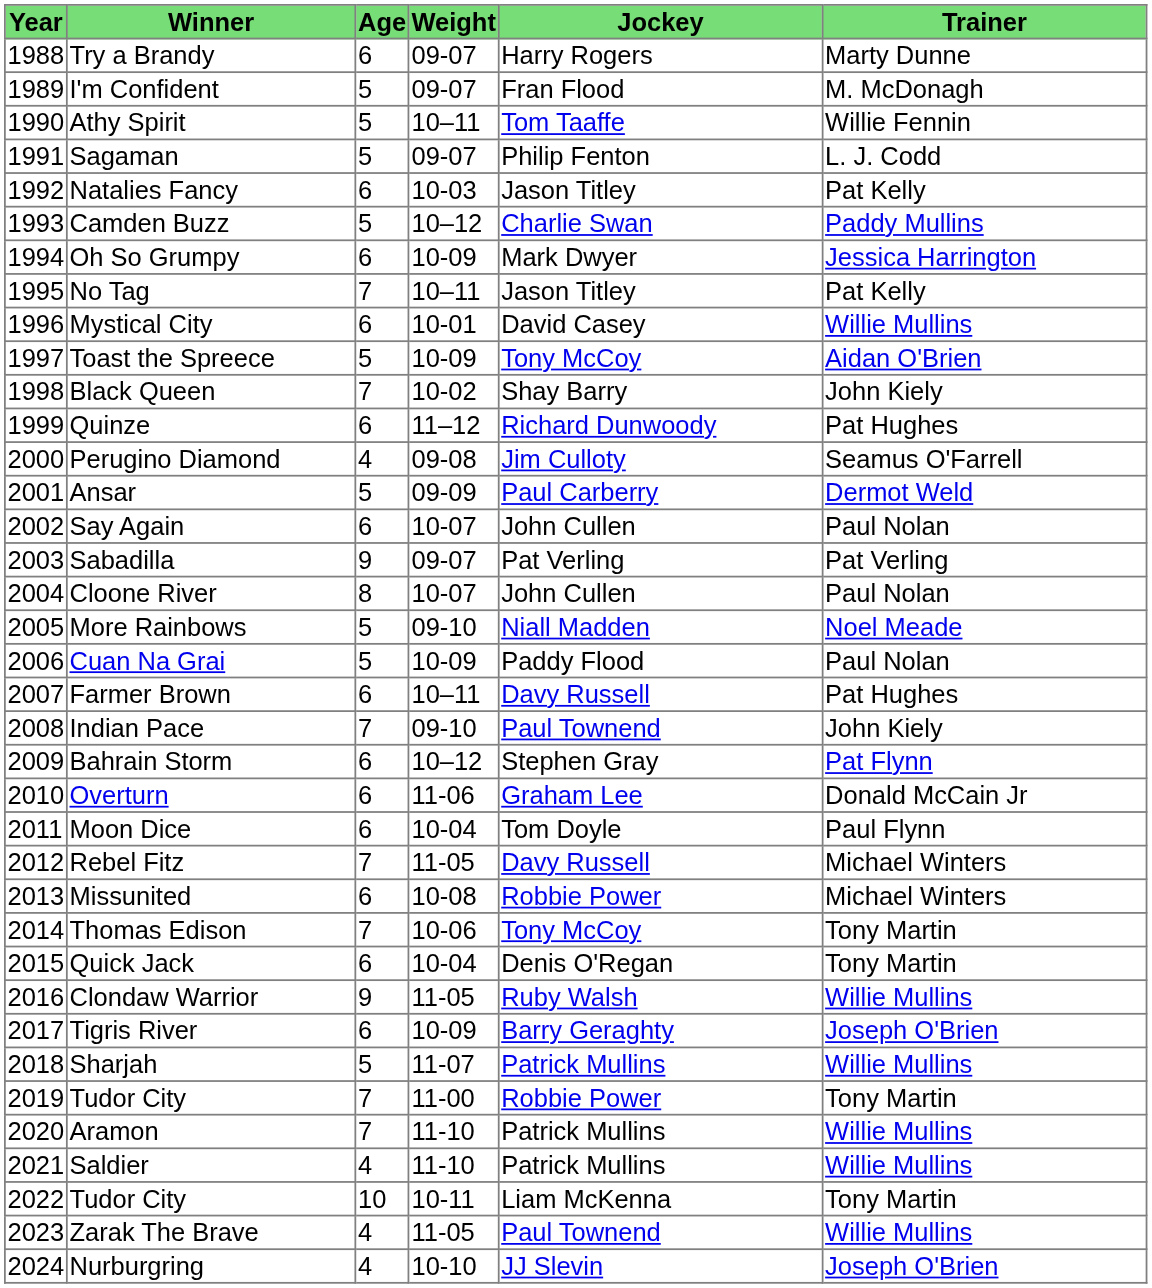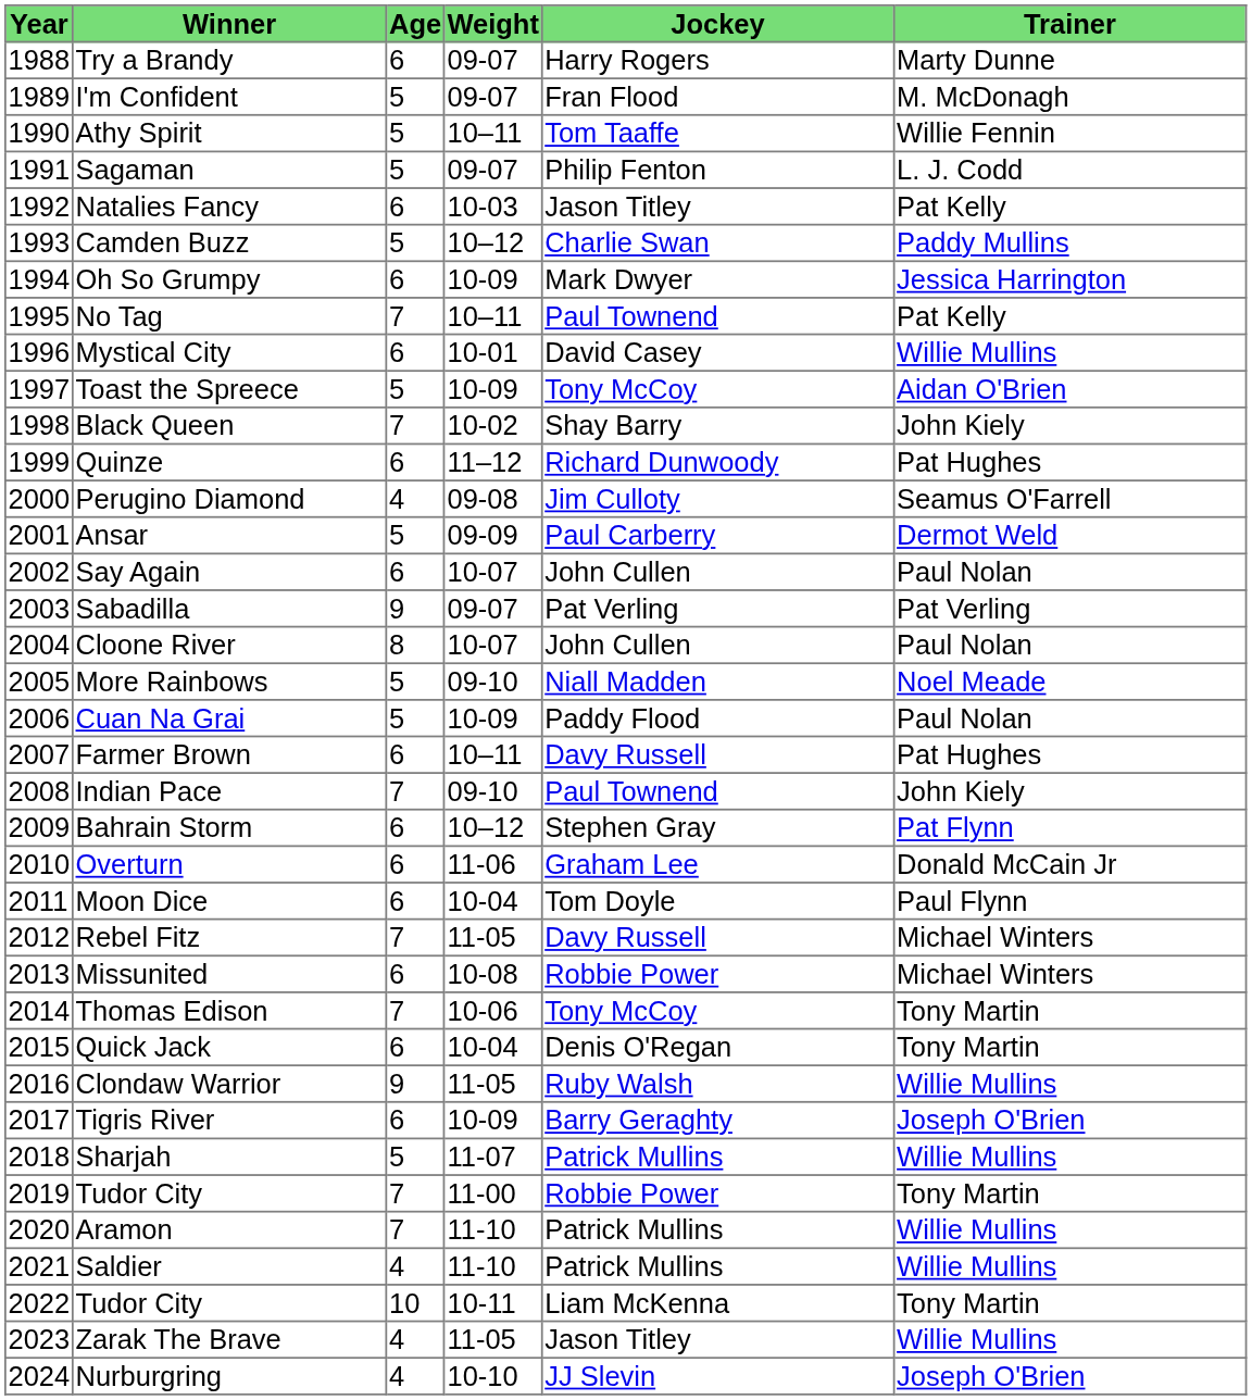 <table class = "sortable" | border="1" style="border-collapse: collapse; font-size:90%">
 <tr bgcolor="#77dd77" align="center">
 <th>Year</th>
 <th>Winner</th>
 <th>Age</th>
 <th>Weight</th>
 <th>Jockey</th>
 <th>Trainer</th>
 </tr>
 <tr>
 <td>1988</td>
 <td width=160px>Try a Brandy</td>
 <td>6</td>
 <td>09-07</td>
 <td width=180px>Harry Rogers</td>
 <td width=180px>Marty Dunne</td>
 </tr>
 <tr>
 <td>1989</td>
 <td>I'm Confident</td>
 <td>5</td>
 <td>09-07</td>
 <td>Fran Flood</td>
 <td>M. McDonagh</td>
 </tr>
 <tr>
 <td>1990</td>
 <td>Athy Spirit</td>
 <td>5</td>
 <td>10–11</td>
 <td><a href='#'>Tom Taaffe</a></td>
 <td>Willie Fennin</td>
 </tr>
 <tr>
 <td>1991</td>
 <td>Sagaman</td>
 <td>5</td>
 <td>09-07</td>
 <td>Philip Fenton</td>
 <td>L. J. Codd</td>
 </tr>
 <tr>
 <td>1992</td>
 <td>Natalies Fancy</td>
 <td>6</td>
 <td>10-03</td>
 <td>Jason Titley</td>
 <td>Pat Kelly</td>
 </tr>
 <tr>
 <td>1993</td>
 <td>Camden Buzz</td>
 <td>5</td>
 <td>10–12</td>
 <td><a href='#'>Charlie Swan</a></td>
 <td><a href='#'>Paddy Mullins</a></td>
 </tr>
 <tr>
 <td>1994</td>
 <td>Oh So Grumpy</td>
 <td>6</td>
 <td>10-09</td>
 <td>Mark Dwyer</td>
 <td><a href='#'>Jessica Harrington</a></td>
 </tr>
 <tr>
 <td>1995</td>
 <td>No Tag</td>
 <td>7</td>
 <td>10–11</td>
-<td>Jason Titley</td>
+<td><a href='#'>Paul Townend</a></td>
 <td>Pat Kelly</td>
 </tr>
 <tr>
 <td>1996</td>
 <td>Mystical City</td>
 <td>6</td>
 <td>10-01</td>
 <td>David Casey</td>
 <td><a href='#'>Willie Mullins</a></td>
 </tr>
 <tr>
 <td>1997</td>
 <td>Toast the Spreece</td>
 <td>5</td>
 <td>10-09</td>
 <td><a href='#'>Tony McCoy</a></td>
 <td><a href='#'>Aidan O'Brien</a></td>
 </tr>
 <tr>
 <td>1998</td>
 <td>Black Queen</td>
 <td>7</td>
 <td>10-02</td>
 <td>Shay Barry</td>
 <td>John Kiely</td>
 </tr>
 <tr>
 <td>1999</td>
 <td>Quinze</td>
 <td>6</td>
 <td>11–12</td>
 <td><a href='#'>Richard Dunwoody</a></td>
 <td>Pat Hughes</td>
 </tr>
 <tr>
 <td>2000</td>
 <td>Perugino Diamond</td>
 <td>4</td>
 <td>09-08</td>
 <td><a href='#'>Jim Culloty</a></td>
 <td>Seamus O'Farrell</td>
 </tr>
 <tr>
 <td>2001</td>
 <td>Ansar</td>
 <td>5</td>
 <td>09-09</td>
 <td><a href='#'>Paul Carberry</a></td>
 <td><a href='#'>Dermot Weld</a></td>
 </tr>
 <tr>
 <td>2002</td>
 <td>Say Again</td>
 <td>6</td>
 <td>10-07</td>
 <td>John Cullen</td>
 <td>Paul Nolan</td>
 </tr>
 <tr>
 <td>2003</td>
 <td>Sabadilla</td>
 <td>9</td>
 <td>09-07</td>
 <td>Pat Verling</td>
 <td>Pat Verling</td>
 </tr>
 <tr>
 <td>2004</td>
 <td>Cloone River</td>
 <td>8</td>
 <td>10-07</td>
 <td>John Cullen</td>
 <td>Paul Nolan</td>
 </tr>
 <tr>
 <td>2005</td>
 <td>More Rainbows</td>
 <td>5</td>
 <td>09-10</td>
 <td><a href='#'>Niall Madden</a></td>
 <td><a href='#'>Noel Meade</a></td>
 </tr>
 <tr>
 <td>2006</td>
 <td><a href='#'>Cuan Na Grai</a></td>
 <td>5</td>
 <td>10-09</td>
 <td>Paddy Flood</td>
 <td>Paul Nolan</td>
 </tr>
 <tr>
 <td>2007</td>
 <td>Farmer Brown</td>
 <td>6</td>
 <td>10–11</td>
 <td><a href='#'>Davy Russell</a></td>
 <td>Pat Hughes</td>
 </tr>
 <tr>
 <td>2008</td>
 <td>Indian Pace</td>
 <td>7</td>
 <td>09-10</td>
 <td><a href='#'>Paul Townend</a></td>
 <td>John Kiely</td>
 </tr>
 <tr>
 <td>2009</td>
 <td>Bahrain Storm</td>
 <td>6</td>
 <td>10–12</td>
 <td>Stephen Gray</td>
 <td><a href='#'>Pat Flynn</a></td>
 </tr>
 <tr>
 <td>2010</td>
 <td><a href='#'>Overturn</a></td>
 <td>6</td>
 <td>11-06</td>
 <td><a href='#'>Graham Lee</a></td>
 <td>Donald McCain Jr</td>
 </tr>
 <tr>
 <td>2011</td>
 <td>Moon Dice</td>
 <td>6</td>
 <td>10-04</td>
 <td>Tom Doyle</td>
 <td>Paul Flynn</td>
 </tr>
 <tr>
 <td>2012</td>
 <td>Rebel Fitz</td>
 <td>7</td>
 <td>11-05</td>
 <td><a href='#'>Davy Russell</a></td>
 <td>Michael Winters</td>
 </tr>
 <tr>
 <td>2013</td>
 <td>Missunited</td>
 <td>6</td>
 <td>10-08</td>
 <td><a href='#'>Robbie Power</a></td>
 <td>Michael Winters</td>
 </tr>
 <tr>
 <td>2014</td>
 <td>Thomas Edison</td>
 <td>7</td>
 <td>10-06</td>
 <td><a href='#'>Tony McCoy</a></td>
 <td>Tony Martin</td>
 </tr>
 <tr>
 <td>2015</td>
 <td>Quick Jack</td>
 <td>6</td>
 <td>10-04</td>
 <td>Denis O'Regan</td>
 <td>Tony Martin</td>
 </tr>
 <tr>
 <td>2016</td>
 <td>Clondaw Warrior</td>
 <td>9</td>
 <td>11-05</td>
 <td><a href='#'>Ruby Walsh</a></td>
 <td><a href='#'>Willie Mullins</a></td>
 </tr>
 <tr>
 <td>2017</td>
 <td>Tigris River</td>
 <td>6</td>
 <td>10-09</td>
 <td><a href='#'>Barry Geraghty</a></td>
 <td><a href='#'>Joseph O'Brien</a></td>
 </tr>
 <tr>
 <td>2018</td>
 <td>Sharjah</td>
 <td>5</td>
 <td>11-07</td>
 <td><a href='#'>Patrick Mullins</a> </td>
 <td><a href='#'>Willie Mullins</a></td>
 </tr>
 <tr>
 <td>2019</td>
 <td>Tudor City</td>
 <td>7</td>
 <td>11-00</td>
 <td><a href='#'>Robbie Power</a></td>
 <td>Tony Martin</td>
 </tr>
 <tr>
 <td>2020</td>
 <td>Aramon</td>
 <td>7</td>
 <td>11-10</td>
 <td>Patrick Mullins </td>
 <td><a href='#'>Willie Mullins</a></td>
 </tr>
 <tr>
 <td>2021</td>
 <td>Saldier</td>
 <td>4</td>
 <td>11-10</td>
 <td>Patrick Mullins </td>
 <td><a href='#'>Willie Mullins</a></td>
 </tr>
 <tr>
 <td>2022</td>
 <td>Tudor City</td>
 <td>10</td>
 <td>10-11</td>
 <td>Liam McKenna</td>
 <td>Tony Martin</td>
 </tr>
 <tr>
 <td>2023</td>
 <td>Zarak The Brave</td>
 <td>4</td>
 <td>11-05</td>
-<td><a href='#'>Paul Townend</a></td>
+<td>Jason Titley</td>
 <td><a href='#'>Willie Mullins</a></td>
 </tr>
 <tr>
 <td>2024</td>
 <td>Nurburgring</td>
 <td>4</td>
 <td>10-10</td>
 <td><a href='#'>JJ Slevin</a></td>
 <td><a href='#'>Joseph O'Brien</a></td>
 </tr>
 </table>
